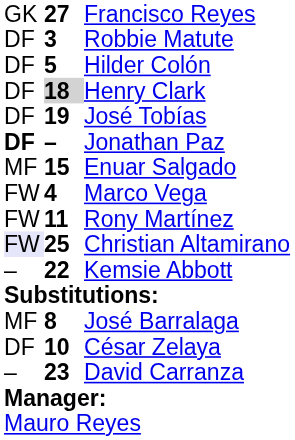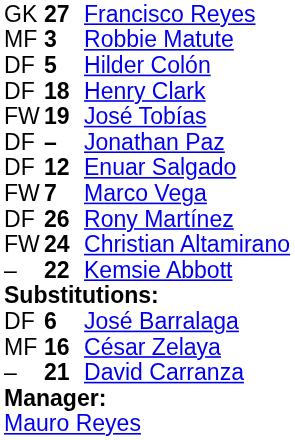 <table style = "font-size: 90%" cellspacing = "0" cellpadding = "0">
 <tr>
 <td colspan = 4></td>
 </tr>
 <tr>
 <th style="width:25px;"></th>
 <th style="width:25px;"></th>
 </tr>
 <tr>
 <td>GK</td>
 <td><strong>27</strong></td>
 <td> <a href='#'>Francisco Reyes</a></td>
 </tr>
 <tr>
-<td>DF</td>
+<td>MF</td>
 <td><strong>3</strong></td>
 <td> <a href='#'>Robbie Matute</a></td>
 </tr>
 <tr>
 <td>DF</td>
 <td><strong>5</strong></td>
 <td> <a href='#'>Hilder Colón</a></td>
 </tr>
 <tr>
 <td>DF</td>
-<td style="background: lightgrey;"><strong>18</strong></td>
+<td><strong>18</strong></td>
 <td> <a href='#'>Henry Clark</a></td>
 <td></td>
 <td></td>
 </tr>
 <tr>
-<td>DF</td>
+<td>FW</td>
 <td><strong>19</strong></td>
 <td> <a href='#'>José Tobías</a></td>
 </tr>
 <tr>
-<td><strong>DF</strong></td>
+<td>DF</td>
 <td><strong>–</strong></td>
 <td> <a href='#'>Jonathan Paz</a></td>
 <td></td>
 <td></td>
 </tr>
 <tr>
-<td>MF</td>
-<td><strong>15</strong></td>
+<td>DF</td>
+<td><strong>12</strong></td>
 <td> <a href='#'>Enuar Salgado</a></td>
 <td></td>
 <td></td>
 </tr>
 <tr>
 <td>FW</td>
-<td><strong>4</strong></td>
+<td><strong>7</strong></td>
 <td> <a href='#'>Marco Vega</a></td>
 </tr>
 <tr>
-<td>FW</td>
-<td><strong>11</strong></td>
+<td>DF</td>
+<td><strong>26</strong></td>
 <td> <a href='#'>Rony Martínez</a></td>
 <td></td>
 <td></td>
 </tr>
 <tr>
-<td style="background: lavender;">FW</td>
-<td><strong>25</strong></td>
+<td>FW</td>
+<td><strong>24</strong></td>
 <td> <a href='#'>Christian Altamirano</a></td>
 </tr>
 <tr>
 <td>–</td>
 <td><strong>22</strong></td>
 <td> <a href='#'>Kemsie Abbott</a></td>
 </tr>
 <tr>
 <td colspan = 3><strong>Substitutions:</strong></td>
 </tr>
 <tr>
-<td>MF</td>
-<td><strong>8</strong></td>
+<td>DF</td>
+<td><strong>6</strong></td>
 <td> <a href='#'>José Barralaga</a></td>
 <td></td>
 <td></td>
 <td></td>
 <td></td>
 </tr>
 <tr>
-<td>DF</td>
-<td><strong>10</strong></td>
+<td>MF</td>
+<td><strong>16</strong></td>
 <td> <a href='#'>César Zelaya</a></td>
 <td></td>
 <td></td>
 </tr>
 <tr>
 <td>–</td>
-<td><strong>23</strong></td>
+<td><strong>21</strong></td>
 <td> <a href='#'>David Carranza</a></td>
 <td></td>
 <td></td>
 </tr>
 <tr>
 <td colspan = 3><strong>Manager:</strong></td>
 </tr>
 <tr>
 <td colspan = 3> <a href='#'>Mauro Reyes</a></td>
 </tr>
 </table>
